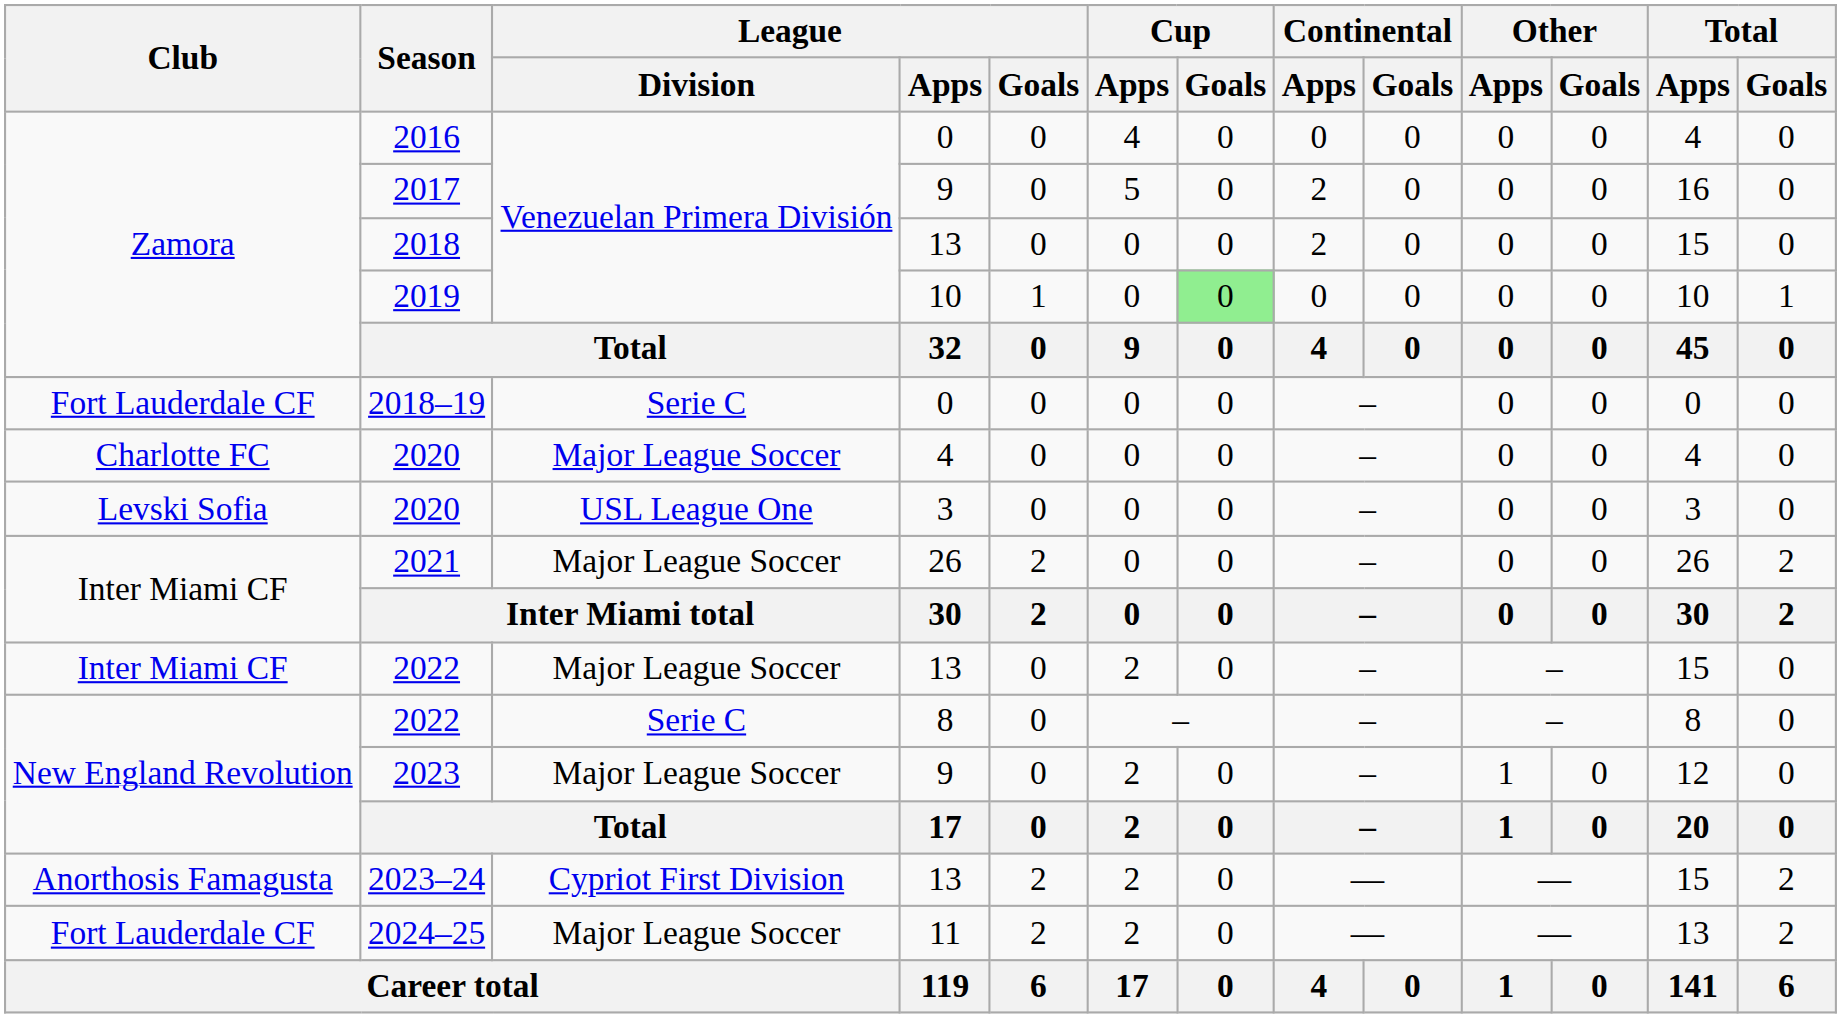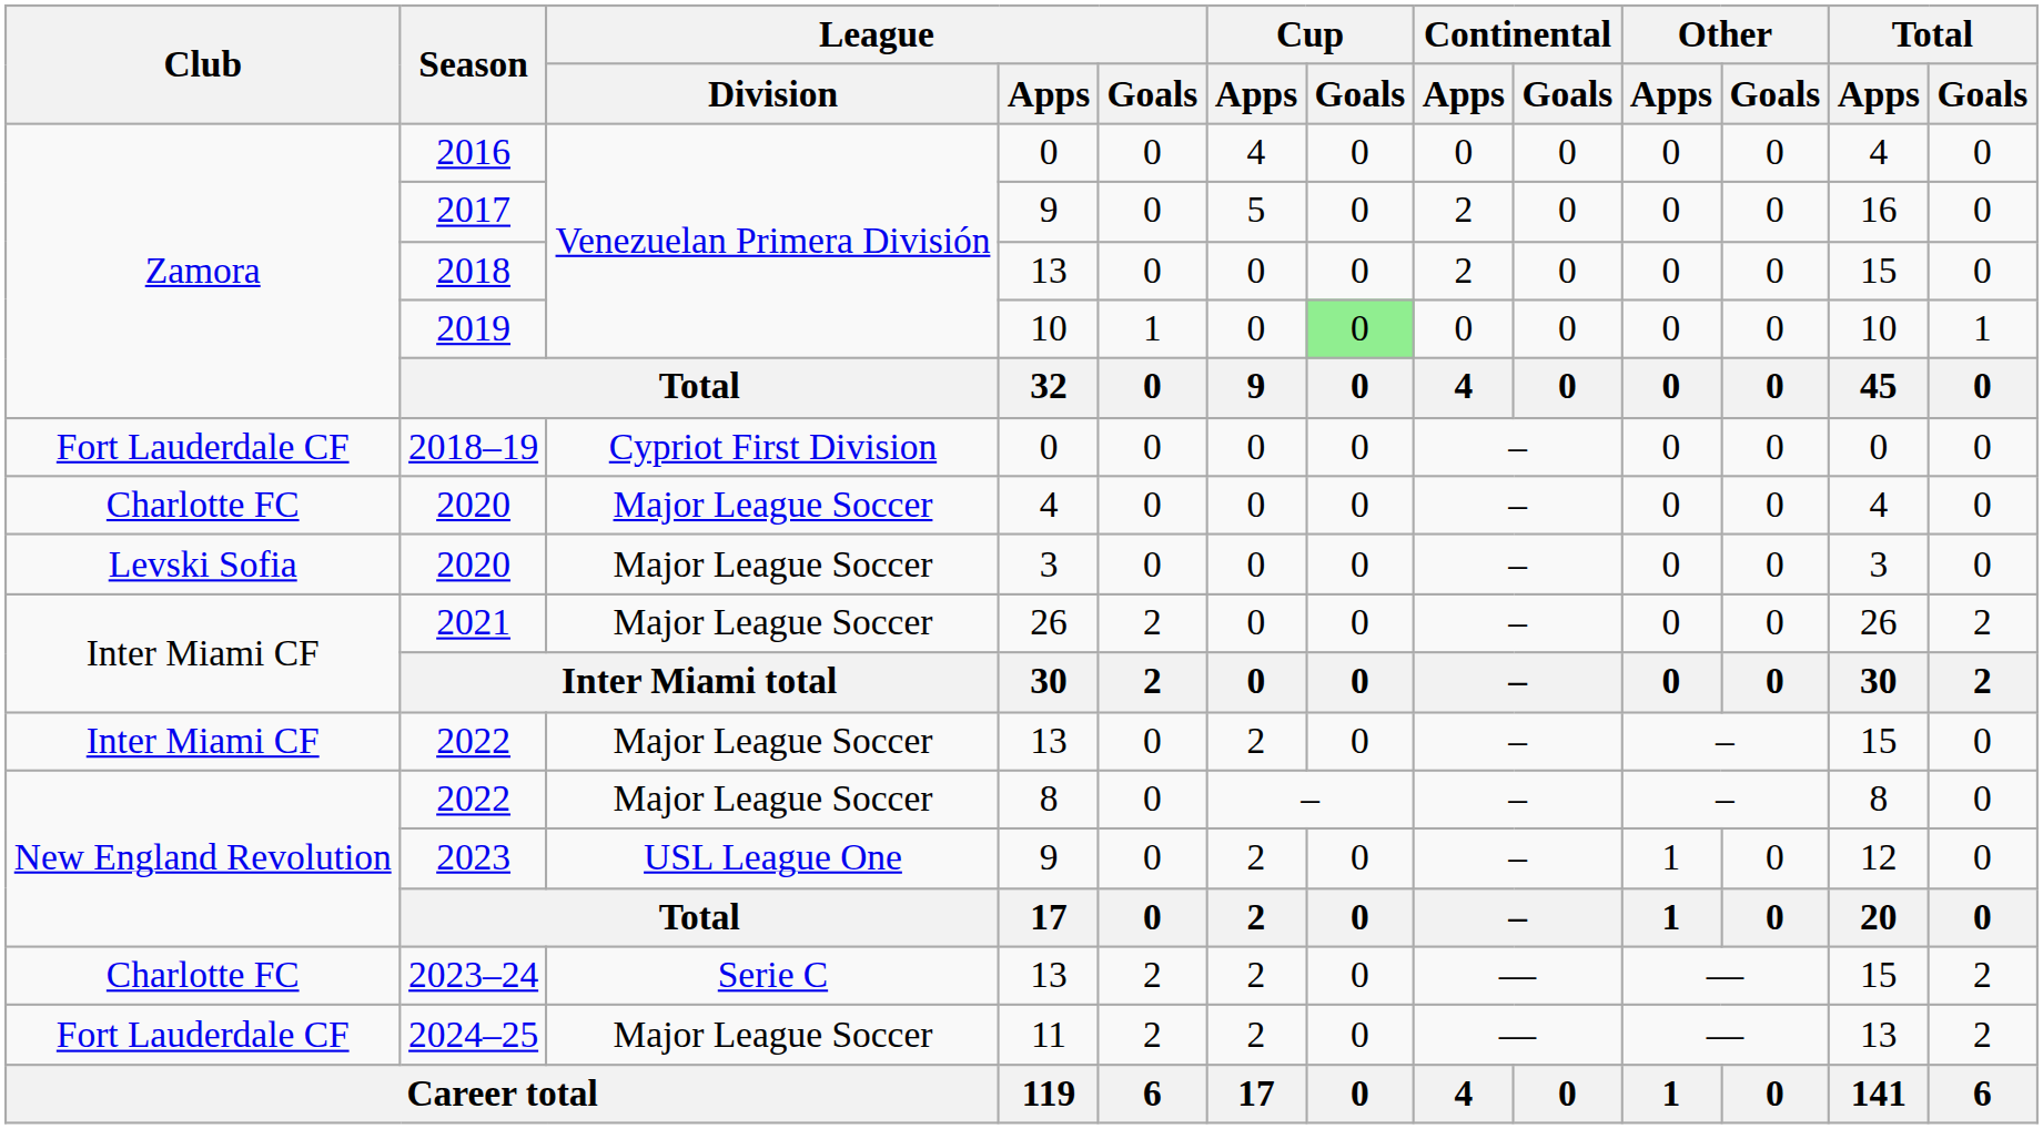 <table class="wikitable" style="text-align: center;">
 <tr>
 <th rowspan="2">Club</th>
 <th rowspan="2">Season</th>
 <th colspan="3">League</th>
 <th colspan="2">Cup</th>
 <th colspan="2">Continental</th>
 <th colspan="2">Other</th>
 <th colspan="2">Total</th>
 </tr>
 <tr>
 <th>Division</th>
 <th>Apps</th>
 <th>Goals</th>
 <th>Apps</th>
 <th>Goals</th>
 <th>Apps</th>
 <th>Goals</th>
 <th>Apps</th>
 <th>Goals</th>
 <th>Apps</th>
 <th>Goals</th>
 </tr>
 <tr>
 <td rowspan="5"><a href='#'>Zamora</a></td>
 <td><a href='#'>2016</a></td>
 <td rowspan="4"><a href='#'>Venezuelan Primera División</a></td>
 <td>0</td>
 <td>0</td>
 <td>4</td>
 <td>0</td>
 <td>0</td>
 <td>0</td>
 <td>0</td>
 <td>0</td>
 <td>4</td>
 <td>0</td>
 </tr>
 <tr>
 <td><a href='#'>2017</a></td>
 <td>9</td>
 <td>0</td>
 <td>5</td>
 <td>0</td>
 <td>2</td>
 <td>0</td>
 <td>0</td>
 <td>0</td>
 <td>16</td>
 <td>0</td>
 </tr>
 <tr>
 <td><a href='#'>2018</a></td>
 <td>13</td>
 <td>0</td>
 <td>0</td>
 <td>0</td>
 <td>2</td>
 <td>0</td>
 <td>0</td>
 <td>0</td>
 <td>15</td>
 <td>0</td>
 </tr>
 <tr>
 <td><a href='#'>2019</a></td>
 <td>10</td>
 <td>1</td>
 <td>0</td>
 <td style="background: lightgreen;">0</td>
 <td>0</td>
 <td>0</td>
 <td>0</td>
 <td>0</td>
 <td>10</td>
 <td>1</td>
 </tr>
 <tr>
 <th colspan="2"><strong>Total</strong></th>
 <th>32</th>
 <th>0</th>
 <th>9</th>
 <th>0</th>
 <th>4</th>
 <th>0</th>
 <th>0</th>
 <th>0</th>
 <th>45</th>
 <th>0</th>
 </tr>
 <tr>
 <td><a href='#'>Fort Lauderdale CF</a></td>
 <td><a href='#'>2018–19</a></td>
-<td><a href='#'>Serie C</a></td>
+<td><a href='#'>Cypriot First Division</a></td>
 <td>0</td>
 <td>0</td>
 <td>0</td>
 <td>0</td>
 <td colspan="2">–</td>
 <td>0</td>
 <td>0</td>
 <td>0</td>
 <td>0</td>
 </tr>
 <tr>
 <td><a href='#'>Charlotte FC</a></td>
 <td><a href='#'>2020</a></td>
 <td><a href='#'>Major League Soccer</a></td>
 <td>4</td>
 <td>0</td>
 <td>0</td>
 <td>0</td>
 <td colspan="2">–</td>
 <td>0</td>
 <td>0</td>
 <td>4</td>
 <td>0</td>
 </tr>
 <tr>
 <td><a href='#'>Levski Sofia</a></td>
 <td><a href='#'>2020</a></td>
-<td><a href='#'>USL League One</a></td>
+<td>Major League Soccer</td>
 <td>3</td>
 <td>0</td>
 <td>0</td>
 <td>0</td>
 <td colspan="2">–</td>
 <td>0</td>
 <td>0</td>
 <td>3</td>
 <td>0</td>
 </tr>
 <tr>
 <td rowspan="2">Inter Miami CF</td>
 <td><a href='#'>2021</a></td>
 <td>Major League Soccer</td>
 <td>26</td>
 <td>2</td>
 <td>0</td>
 <td>0</td>
 <td colspan="2">–</td>
 <td>0</td>
 <td>0</td>
 <td>26</td>
 <td>2</td>
 </tr>
 <tr>
 <th colspan="2">Inter Miami total</th>
 <th>30</th>
 <th>2</th>
 <th>0</th>
 <th>0</th>
 <th colspan="2">–</th>
 <th>0</th>
 <th>0</th>
 <th>30</th>
 <th>2</th>
 </tr>
 <tr>
 <td><a href='#'>Inter Miami CF</a></td>
 <td><a href='#'>2022</a></td>
 <td>Major League Soccer</td>
 <td>13</td>
 <td>0</td>
 <td>2</td>
 <td>0</td>
 <td colspan="2">–</td>
 <td colspan="2">–</td>
 <td>15</td>
 <td>0</td>
 </tr>
 <tr>
 <td rowspan="3"><a href='#'>New England Revolution</a></td>
 <td><a href='#'>2022</a></td>
-<td><a href='#'>Serie C</a></td>
+<td>Major League Soccer</td>
 <td>8</td>
 <td>0</td>
 <td colspan="2">–</td>
 <td colspan="2">–</td>
 <td colspan="2">–</td>
 <td>8</td>
 <td>0</td>
 </tr>
 <tr>
 <td><a href='#'>2023</a></td>
-<td>Major League Soccer</td>
+<td><a href='#'>USL League One</a></td>
 <td>9</td>
 <td>0</td>
 <td>2</td>
 <td>0</td>
 <td colspan="2">–</td>
 <td>1</td>
 <td>0</td>
 <td>12</td>
 <td>0</td>
 </tr>
 <tr>
 <th colspan="2">Total</th>
 <th>17</th>
 <th>0</th>
 <th>2</th>
 <th>0</th>
 <th colspan="2">–</th>
 <th>1</th>
 <th>0</th>
 <th>20</th>
 <th>0</th>
 </tr>
 <tr>
-<td><a href='#'>Anorthosis Famagusta</a></td>
+<td><a href='#'>Charlotte FC</a></td>
 <td><a href='#'>2023–24</a></td>
-<td><a href='#'>Cypriot First Division</a></td>
+<td><a href='#'>Serie C</a></td>
 <td>13</td>
 <td>2</td>
 <td>2</td>
 <td>0</td>
 <td colspan="2">—</td>
 <td colspan="2">—</td>
 <td>15</td>
 <td>2</td>
 </tr>
 <tr>
 <td><a href='#'>Fort Lauderdale CF</a></td>
 <td><a href='#'>2024–25</a></td>
 <td>Major League Soccer</td>
 <td>11</td>
 <td>2</td>
 <td>2</td>
 <td>0</td>
 <td colspan="2">—</td>
 <td colspan="2">—</td>
 <td>13</td>
 <td>2</td>
 </tr>
 <tr>
 <th colspan="3"><strong>Career total</strong></th>
 <th>119</th>
 <th>6</th>
 <th>17</th>
 <th>0</th>
 <th>4</th>
 <th>0</th>
 <th>1</th>
 <th>0</th>
 <th>141</th>
 <th>6</th>
 </tr>
 </table>
